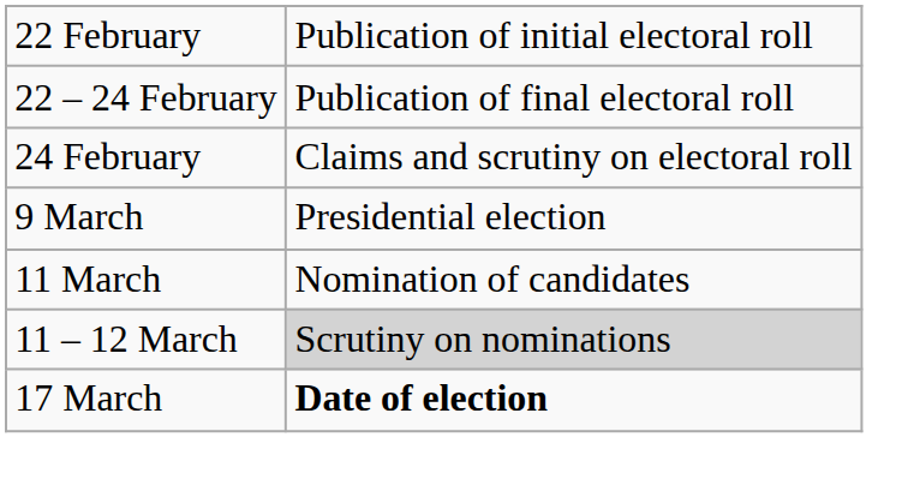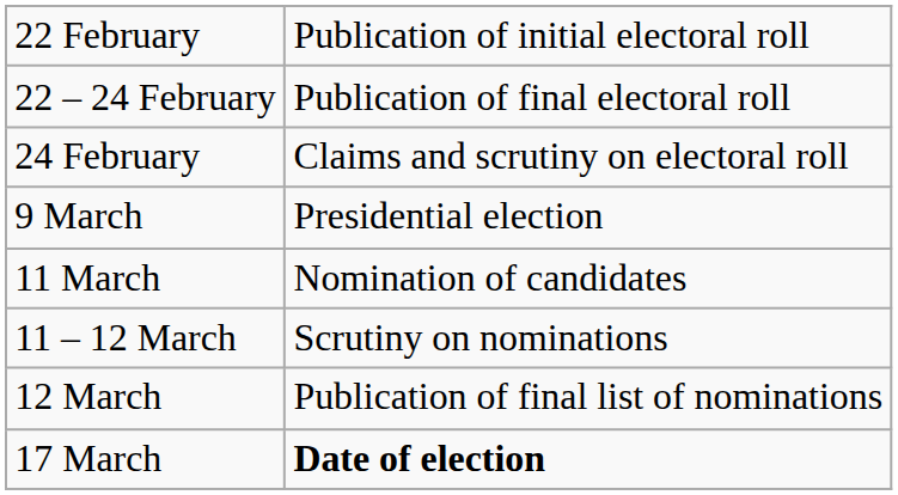 <table class="wikitable">
 <tr>
 <td>22 February</td>
 <td>Publication of initial electoral roll</td>
 </tr>
 <tr>
 <td>22 – 24 February</td>
 <td>Publication of final electoral roll</td>
 </tr>
 <tr>
 <td>24 February</td>
 <td>Claims and scrutiny on electoral roll</td>
 </tr>
 <tr>
 <td>9 March</td>
 <td>Presidential election</td>
 </tr>
 <tr>
 <td>11 March</td>
 <td>Nomination of candidates</td>
 </tr>
 <tr>
 <td>11 – 12 March</td>
-<td style="background: lightgrey;">Scrutiny on nominations</td>
+<td>Scrutiny on nominations</td>
+</tr>
+<tr>
+<td>12 March</td>
+<td>Publication of final list of nominations</td>
 </tr>
 <tr>
 <td>17 March</td>
 <td><strong>Date of election</strong></td>
 </tr>
 </table>
